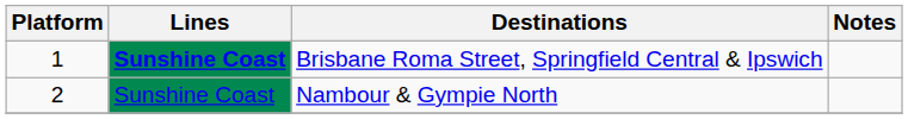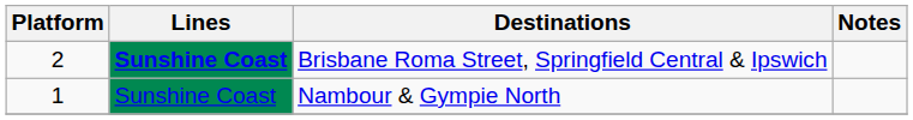 <table class="wikitable" style="float: none; margin: 0.5em; ">
 <tr>
 <th>Platform</th>
 <th>Lines</th>
 <th>Destinations</th>
 <th>Notes</th>
 </tr>
 <tr>
-<td style="text-align:center;">1</td>
+<td style="text-align:center;">2</td>
 <td style=background:#008851><strong><a href='#'><span>Sunshine Coast</span></a></strong></td>
 <td><a href='#'>Brisbane Roma Street</a>, <a href='#'>Springfield Central</a> & <a href='#'>Ipswich</a></td>
 <td></td>
 </tr>
 <tr>
-<td rowspan="1" style="text-align:center;">2</td>
+<td rowspan="1" style="text-align:center;">1</td>
 <td style=background:#008851><a href='#'><span>Sunshine Coast</span></a></td>
 <td><a href='#'>Nambour</a> & <a href='#'>Gympie North</a></td>
 <td></td>
 </tr>
 <tr>
 </tr>
 </table>
